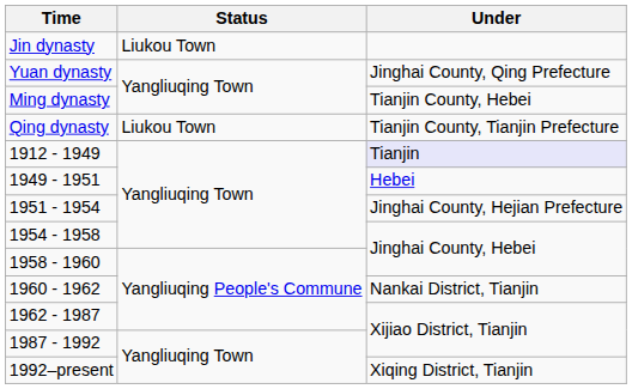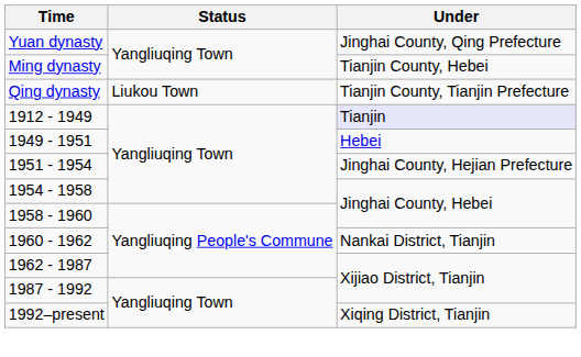 <table class="wikitable">
 <tr>
 <th>Time</th>
 <th>Status</th>
 <th>Under</th>
-</tr>
-<tr>
-<td><a href='#'>Jin dynasty</a></td>
-<td>Liukou Town</td>
-<td></td>
 </tr>
 <tr>
 <td><a href='#'>Yuan dynasty</a></td>
 <td rowspan="2">Yangliuqing Town</td>
 <td>Jinghai County, Qing Prefecture</td>
 </tr>
 <tr>
 <td><a href='#'>Ming dynasty</a></td>
 <td>Tianjin County, Hebei</td>
 </tr>
 <tr>
 <td><a href='#'>Qing dynasty</a></td>
 <td>Liukou Town</td>
 <td>Tianjin County, Tianjin Prefecture</td>
 </tr>
 <tr>
 <td>1912 - 1949</td>
 <td rowspan="4">Yangliuqing Town</td>
 <td style="background: lavender;">Tianjin</td>
 </tr>
 <tr>
 <td>1949 - 1951</td>
 <td><a href='#'>Hebei</a></td>
 </tr>
 <tr>
 <td>1951 - 1954</td>
 <td>Jinghai County, Hejian Prefecture</td>
 </tr>
 <tr>
 <td>1954 - 1958</td>
 <td rowspan="2">Jinghai County, Hebei</td>
 </tr>
 <tr>
 <td>1958 - 1960</td>
 <td rowspan="3">Yangliuqing <a href='#'>People's Commune</a></td>
 </tr>
 <tr>
 <td>1960 - 1962</td>
 <td>Nankai District, Tianjin</td>
 </tr>
 <tr>
 <td>1962 - 1987</td>
 <td rowspan="2">Xijiao District, Tianjin</td>
 </tr>
 <tr>
 <td>1987 - 1992</td>
 <td rowspan="2">Yangliuqing Town</td>
 </tr>
 <tr>
 <td>1992–present</td>
 <td>Xiqing District, Tianjin</td>
 </tr>
 </table>
